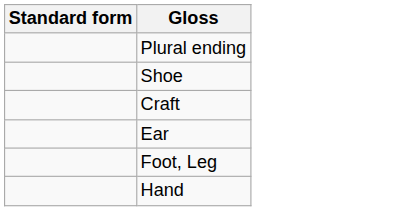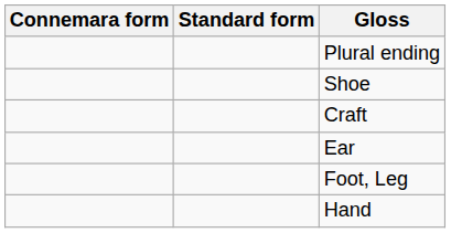 <table class="wikitable">
 <tr>
+<th>Connemara form</th>
 <th>Standard form</th>
 <th>Gloss</th>
 </tr>
 <tr>
 <td></td>
+<td></td>
 <td>Plural ending</td>
 </tr>
 <tr>
+<td></td>
 <td></td>
 <td>Shoe</td>
 </tr>
 <tr>
 <td></td>
+<td></td>
 <td>Craft</td>
 </tr>
 <tr>
+<td></td>
 <td></td>
 <td>Ear</td>
 </tr>
 <tr>
 <td></td>
+<td></td>
 <td>Foot, Leg</td>
 </tr>
 <tr>
 <td></td>
+<td></td>
 <td>Hand</td>
 </tr>
 </table>
